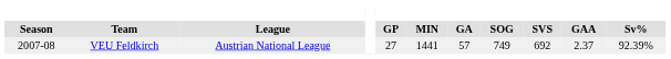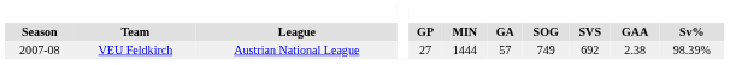 <table BORDER="0" CELLPADDING="3" CELLSPACING="0" width="75%">
 <tr bgcolor="#e0e0e0">
 <th colspan="3" bgcolor="#ffffff"> </th>
 <th rowspan="99" bgcolor="#ffffff"> </th>
 </tr>
 <tr bgcolor="#e0e0e0">
 <th>Season</th>
 <th>Team</th>
 <th>League</th>
 <th>GP</th>
 <th>MIN</th>
 <th>GA</th>
 <th>SOG</th>
 <th>SVS</th>
 <th>GAA</th>
 <th>Sv%</th>
 </tr>
 <tr ALIGN="center" bgcolor="#f0f0f0">
 <td>2007-08</td>
 <td><a href='#'>VEU Feldkirch</a></td>
 <td><a href='#'>Austrian National League</a></td>
 <td>27</td>
-<td>1441</td>
+<td>1444</td>
 <td>57</td>
 <td>749</td>
 <td>692</td>
-<td>2.37</td>
-<td>92.39%</td>
+<td>2.38</td>
+<td>98.39%</td>
 </tr>
 </table>
